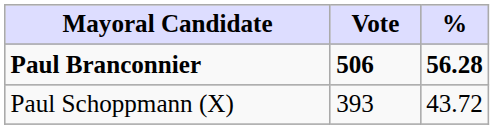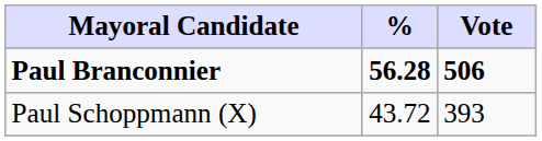 <table class="wikitable">
 <tr>
 <th style="background:#ddf; width:200px;">Mayoral Candidate</th>
+<th style="background:#ddf; width:30px;">%</th>
 <th style="background:#ddf; width:50px;">Vote</th>
-<th style="background:#ddf; width:30px;">%</th>
 </tr>
 <tr>
 <td><strong>Paul Branconnier</strong></td>
+<td><strong>56.28</strong></td>
 <td><strong>506</strong></td>
-<td><strong>56.28</strong></td>
 </tr>
 <tr>
 <td>Paul Schoppmann (X)</td>
+<td>43.72</td>
 <td>393</td>
-<td>43.72</td>
 </tr>
 </table>
